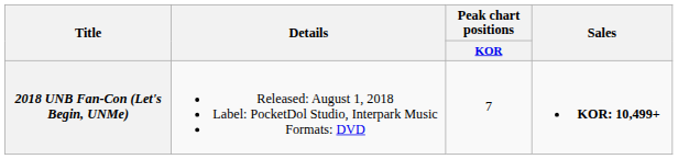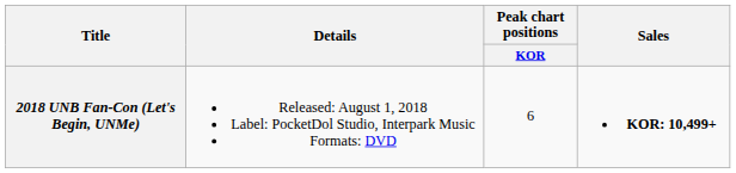 <table class="wikitable plainrowheaders" style="text-align:center">
 <tr>
 <th scope="col" rowspan="2" style="width:12em">Title</th>
 <th scope="col" rowspan="2" style="width:20em">Details</th>
 <th scope="col" style="width:6em">Peak chart positions</th>
 <th scope="col" rowspan="2" style="width:10em;">Sales</th>
 </tr>
 <tr>
 <th scope="col" style="width:2.5em;font-size:90%;"><a href='#'>KOR</a><br></th>
 </tr>
 <tr>
 <th scope="row"><em>2018 UNB Fan-Con (Let's Begin, UNMe)</em></th>
 <td><br><ul><li>Released: August 1, 2018</li><li>Label: PocketDol Studio, Interpark Music</li><li>Formats: <a href='#'>DVD</a></li></ul></td>
-<td>7</td>
+<td>6</td>
 <td><strong><br><ul><li>KOR: 10,499+</li></ul></strong></td>
 </tr>
 </table>
